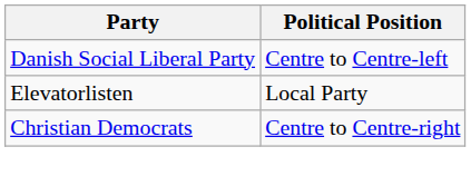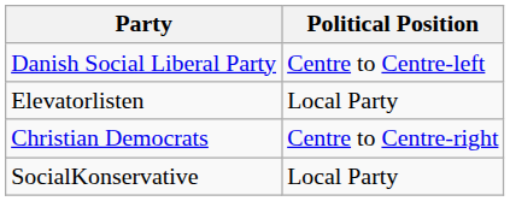 <table class="wikitable mw-collapsible mw-collapsed">
 <tr>
 <th>Party</th>
 <th>Political Position</th>
 </tr>
 <tr>
 <td><a href='#'>Danish Social Liberal Party</a></td>
 <td><a href='#'>Centre</a> to <a href='#'>Centre-left</a></td>
 </tr>
 <tr>
 <td>Elevatorlisten</td>
 <td>Local Party</td>
 </tr>
 <tr>
 <td><a href='#'>Christian Democrats</a></td>
 <td><a href='#'>Centre</a> to <a href='#'>Centre-right</a></td>
 </tr>
+<tr>
+<td>SocialKonservative</td>
+<td>Local Party</td>
+</tr>
 </table>
